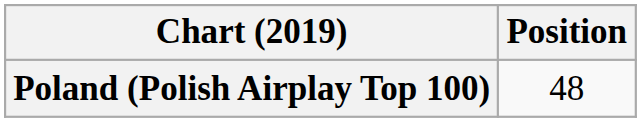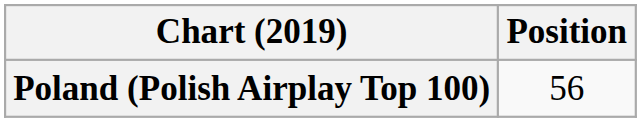 <table class="wikitable plainrowheaders" style="text-align:center">
 <tr>
 <th scope="col">Chart (2019)</th>
 <th scope="col">Position</th>
 </tr>
 <tr>
 <th scope="row">Poland (Polish Airplay Top 100)</th>
-<td>48</td>
+<td>56</td>
 </tr>
 </table>
